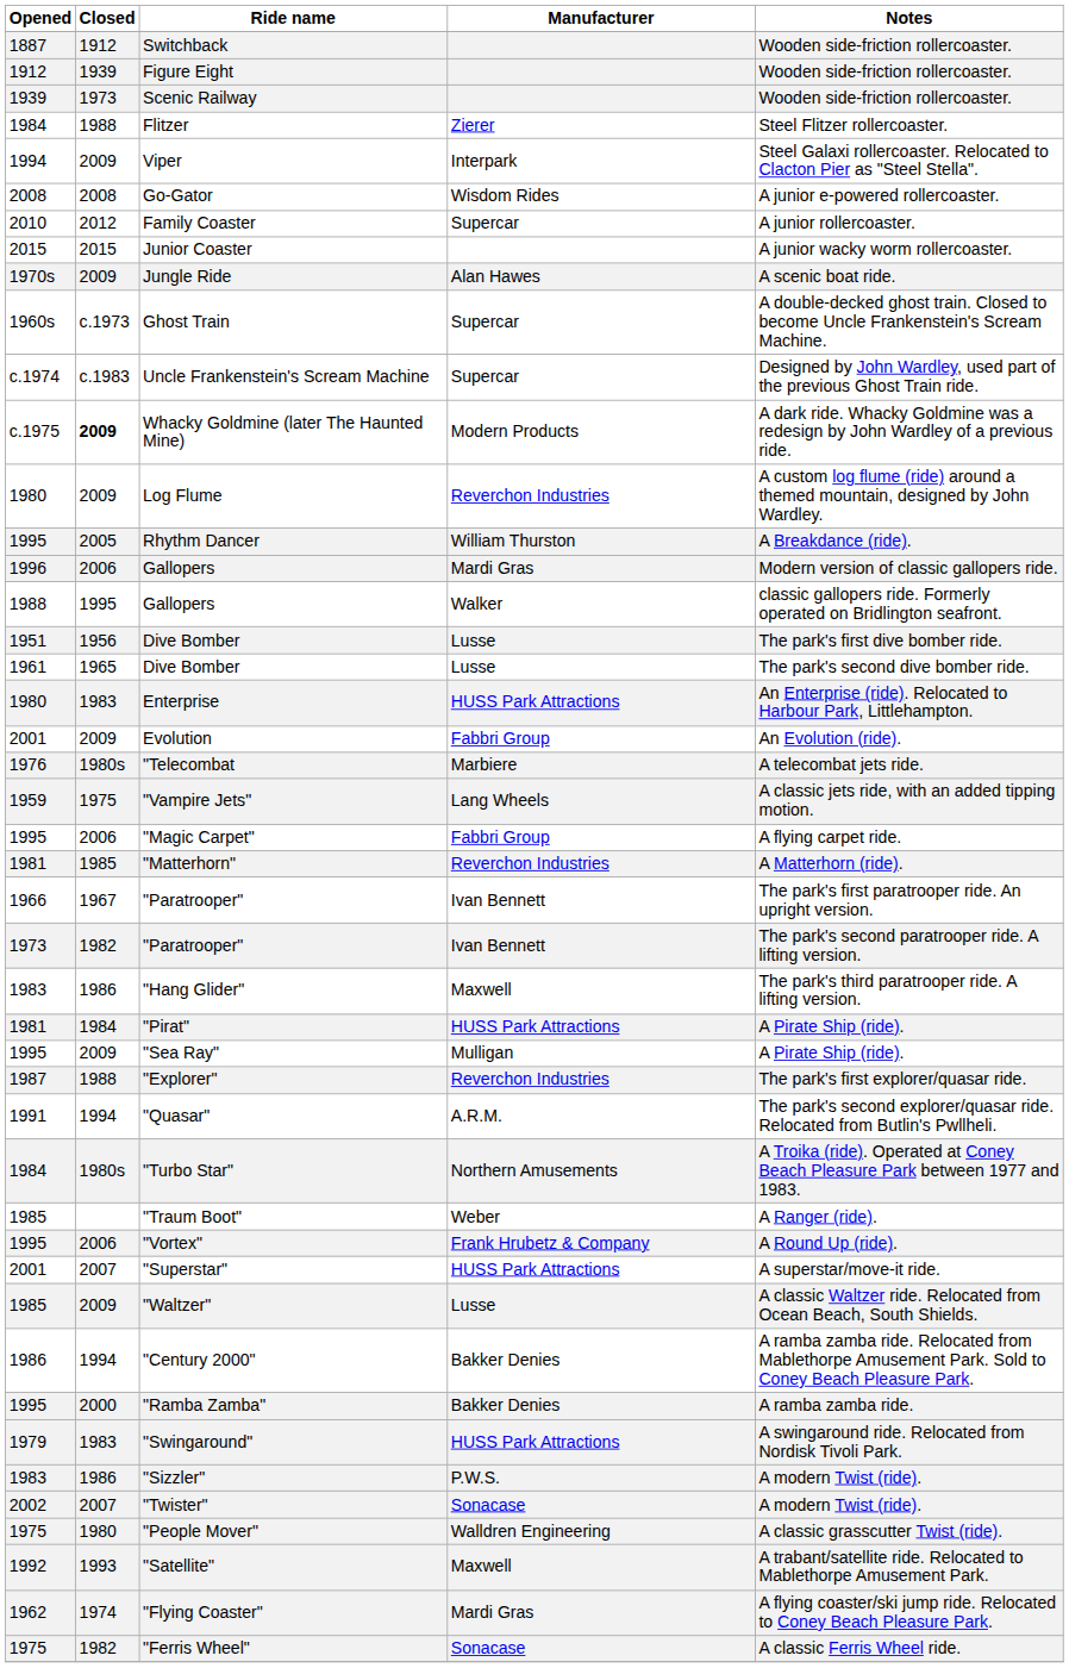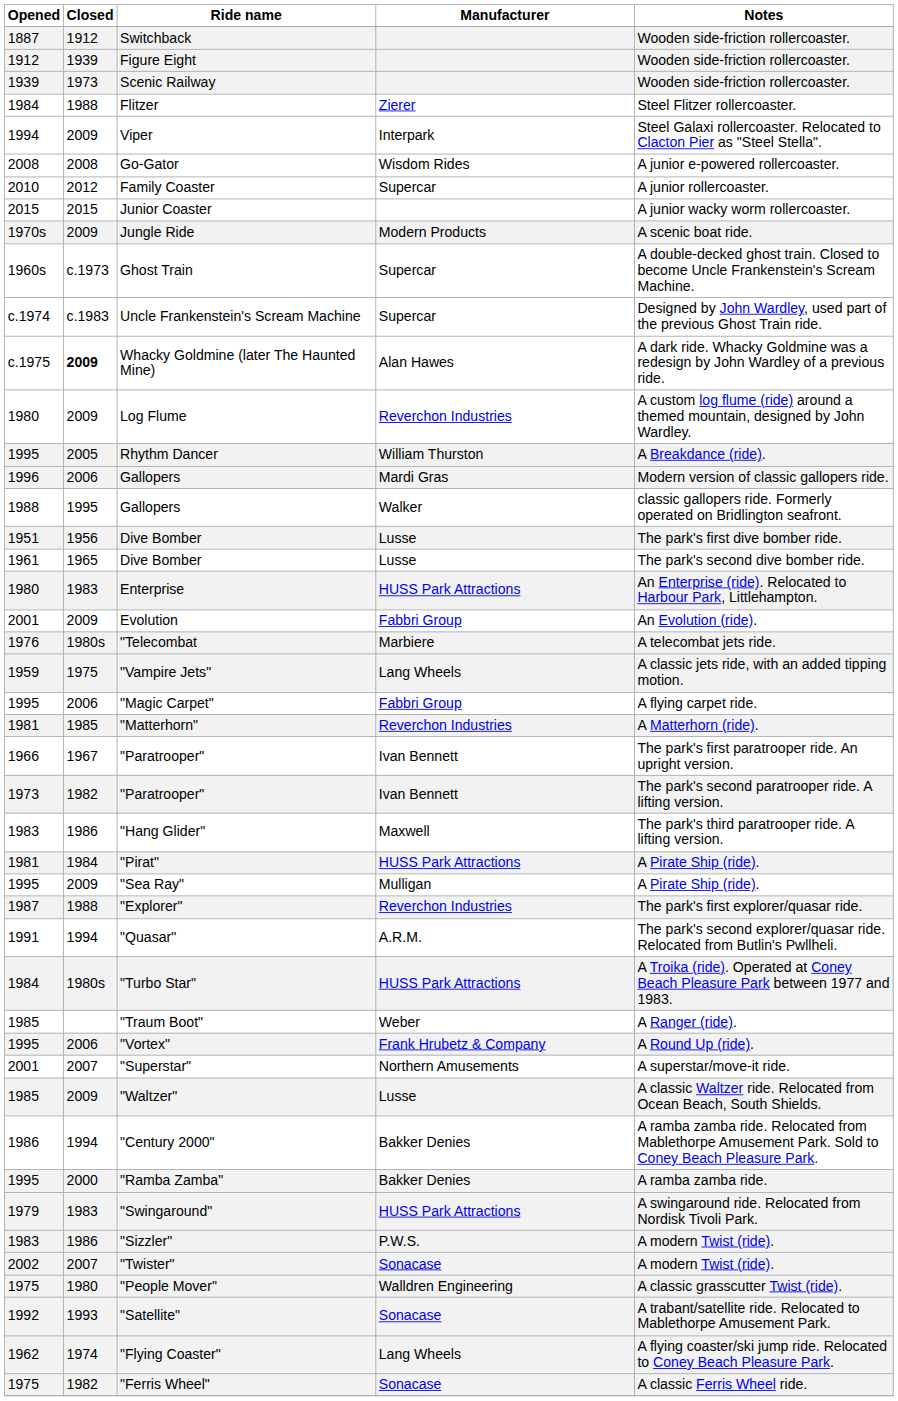 <table class="wikitable"  style="width:80%; background:#fff;">
 <tr>
 <th style="background:#fff; width:5%;">Opened</th>
 <th style="background:#fff; width:5%;">Closed</th>
 <th style="background:#fff; width:30%;">Ride name</th>
 <th style="background:#fff; width:30%;">Manufacturer</th>
 <th style="background:#fff; width:40%;">Notes</th>
 </tr>
 <tr style="background:#f2f2f2;"|>
 </tr>
 <tr style="background:#f2f2f2;"|>
 <td>1887</td>
 <td>1912</td>
 <td>Switchback</td>
 <td></td>
 <td>Wooden side-friction rollercoaster.</td>
 </tr>
 <tr style="background:#f2f2f2;"|>
 <td>1912</td>
 <td>1939</td>
 <td>Figure Eight</td>
 <td></td>
 <td>Wooden side-friction rollercoaster.</td>
 </tr>
 <tr style="background:#f2f2f2;"|>
 <td>1939</td>
 <td>1973</td>
 <td>Scenic Railway</td>
 <td></td>
 <td>Wooden side-friction rollercoaster.</td>
 </tr>
 <tr style="background:#fff;"|>
 <td>1984</td>
 <td>1988</td>
 <td>Flitzer</td>
 <td><a href='#'>Zierer</a></td>
 <td>Steel Flitzer rollercoaster.</td>
 </tr>
 <tr style="background:#fff;"|>
 <td>1994</td>
 <td>2009</td>
 <td>Viper</td>
 <td>Interpark</td>
 <td>Steel Galaxi rollercoaster. Relocated to <a href='#'>Clacton Pier</a> as "Steel Stella".</td>
 </tr>
 <tr style="background:#fff;"|>
 <td>2008</td>
 <td>2008</td>
 <td>Go-Gator</td>
 <td>Wisdom Rides</td>
 <td>A junior e-powered rollercoaster.</td>
 </tr>
 <tr style="background:#fff;"|>
 <td>2010</td>
 <td>2012</td>
 <td>Family Coaster</td>
 <td>Supercar</td>
 <td>A junior rollercoaster.</td>
 </tr>
 <tr style="background:#fff;"|>
 <td>2015</td>
 <td>2015</td>
 <td>Junior Coaster</td>
 <td></td>
 <td>A junior wacky worm rollercoaster.</td>
 </tr>
 <tr style="background:#f2f2f2;"|>
 <td>1970s</td>
 <td>2009</td>
 <td>Jungle Ride</td>
-<td>Alan Hawes</td>
+<td>Modern Products</td>
 <td>A scenic boat ride.</td>
 </tr>
 <tr style="background:#fff;"|>
 <td>1960s</td>
 <td>c.1973</td>
 <td>Ghost Train</td>
 <td>Supercar</td>
 <td>A double-decked ghost train. Closed to become Uncle Frankenstein's Scream Machine.</td>
 </tr>
 <tr style="background:#fff;"|>
 <td>c.1974</td>
 <td>c.1983</td>
 <td>Uncle Frankenstein's Scream Machine</td>
 <td>Supercar</td>
 <td>Designed by <a href='#'>John Wardley</a>, used part of the previous Ghost Train ride.</td>
 </tr>
 <tr style="background:#fff;"|>
 <td>c.1975</td>
 <td><strong>2009</strong></td>
 <td>Whacky Goldmine (later The Haunted Mine)</td>
-<td>Modern Products</td>
+<td>Alan Hawes</td>
 <td>A dark ride. Whacky Goldmine was a redesign by John Wardley of a previous ride.</td>
 </tr>
 <tr style="background:#fff;"|>
 <td>1980</td>
 <td>2009</td>
 <td>Log Flume</td>
 <td><a href='#'>Reverchon Industries</a></td>
 <td>A custom <a href='#'>log flume (ride)</a> around a themed mountain, designed by John Wardley.</td>
 </tr>
 <tr style="background:#f2f2f2;"|>
 <td>1995</td>
 <td>2005</td>
 <td>Rhythm Dancer</td>
 <td>William Thurston</td>
 <td>A <a href='#'>Breakdance (ride)</a>.</td>
 </tr>
 <tr style="background:#f2f2f2;"|>
 <td>1996</td>
 <td>2006</td>
 <td>Gallopers</td>
 <td>Mardi Gras</td>
 <td>Modern version of classic gallopers ride.</td>
 </tr>
 <tr style="background:#fff;"|>
 <td>1988</td>
 <td>1995</td>
 <td>Gallopers</td>
 <td>Walker</td>
 <td>classic gallopers ride. Formerly operated on Bridlington seafront.</td>
 </tr>
 <tr style="background:#f2f2f2;"|>
 <td>1951</td>
 <td>1956</td>
 <td>Dive Bomber</td>
 <td>Lusse</td>
 <td>The park's first dive bomber ride.</td>
 </tr>
 <tr style="background:#fff;"|>
 <td>1961</td>
 <td>1965</td>
 <td>Dive Bomber</td>
 <td>Lusse</td>
 <td>The park's second dive bomber ride.</td>
 </tr>
 <tr style="background:#f2f2f2;"|>
 <td>1980</td>
 <td>1983</td>
 <td>Enterprise</td>
 <td><a href='#'>HUSS Park Attractions</a></td>
 <td>An <a href='#'>Enterprise (ride)</a>. Relocated to <a href='#'>Harbour Park</a>, Littlehampton.</td>
 </tr>
 <tr style="background:#fff;"|>
 <td>2001</td>
 <td>2009</td>
 <td>Evolution</td>
 <td><a href='#'>Fabbri Group</a></td>
 <td>An <a href='#'>Evolution (ride)</a>.</td>
 </tr>
 <tr style="background:#f2f2f2;"|>
 <td>1976</td>
 <td>1980s</td>
 <td>"Telecombat</td>
 <td>Marbiere</td>
 <td>A telecombat jets ride.</td>
 </tr>
 <tr style="background:#f2f2f2;"|>
 <td>1959</td>
 <td>1975</td>
 <td>"Vampire Jets"</td>
 <td>Lang Wheels</td>
 <td>A classic jets ride, with an added tipping motion.</td>
 </tr>
 <tr style="background:#fff;"|>
 <td>1995</td>
 <td>2006</td>
 <td>"Magic Carpet"</td>
 <td><a href='#'>Fabbri Group</a></td>
 <td>A flying carpet ride.</td>
 </tr>
 <tr style="background:#f2f2f2;"|>
 <td>1981</td>
 <td>1985</td>
 <td>"Matterhorn"</td>
 <td><a href='#'>Reverchon Industries</a></td>
 <td>A <a href='#'>Matterhorn (ride)</a>.</td>
 </tr>
 <tr style="background:#fff;"|>
 <td>1966</td>
 <td>1967</td>
 <td>"Paratrooper"</td>
 <td>Ivan Bennett</td>
 <td>The park's first paratrooper ride. An upright version.</td>
 </tr>
 <tr style="background:#f2f2f2;"|>
 <td>1973</td>
 <td>1982</td>
 <td>"Paratrooper"</td>
 <td>Ivan Bennett</td>
 <td>The park's second paratrooper ride. A lifting version.</td>
 </tr>
 <tr style="background:#fff;"|>
 <td>1983</td>
 <td>1986</td>
 <td>"Hang Glider"</td>
 <td>Maxwell</td>
 <td>The park's third paratrooper ride. A lifting version.</td>
 </tr>
 <tr style="background:#f2f2f2;"|>
 <td>1981</td>
 <td>1984</td>
 <td>"Pirat"</td>
 <td><a href='#'>HUSS Park Attractions</a></td>
 <td>A <a href='#'>Pirate Ship (ride)</a>.</td>
 </tr>
 <tr style="background:#fff;"|>
 <td>1995</td>
 <td>2009</td>
 <td>"Sea Ray"</td>
 <td>Mulligan</td>
 <td>A <a href='#'>Pirate Ship (ride)</a>.</td>
 </tr>
 <tr style="background:#f2f2f2;"|>
 <td>1987</td>
 <td>1988</td>
 <td>"Explorer"</td>
 <td><a href='#'>Reverchon Industries</a></td>
 <td>The park's first explorer/quasar ride.</td>
 </tr>
 <tr style="background:#fff;"|>
 <td>1991</td>
 <td>1994</td>
 <td>"Quasar"</td>
 <td>A.R.M.</td>
 <td>The park's second explorer/quasar ride. Relocated from Butlin's Pwllheli.</td>
 </tr>
 <tr style="background:#f2f2f2;"|>
 <td>1984</td>
 <td>1980s</td>
 <td>"Turbo Star"</td>
-<td>Northern Amusements</td>
+<td><a href='#'>HUSS Park Attractions</a></td>
 <td>A <a href='#'>Troika (ride)</a>. Operated at <a href='#'>Coney Beach Pleasure Park</a> between 1977 and 1983.</td>
 </tr>
 <tr style="background:#fff;"|>
 <td>1985</td>
 <td></td>
 <td>"Traum Boot"</td>
 <td>Weber</td>
 <td>A <a href='#'>Ranger (ride)</a>.</td>
 </tr>
 <tr style="background:#f2f2f2;"|>
 <td>1995</td>
 <td>2006</td>
 <td>"Vortex"</td>
 <td><a href='#'>Frank Hrubetz & Company</a></td>
 <td>A <a href='#'>Round Up (ride)</a>.</td>
 </tr>
 <tr style="background:#fff;"|>
 <td>2001</td>
 <td>2007</td>
 <td>"Superstar"</td>
-<td><a href='#'>HUSS Park Attractions</a></td>
+<td>Northern Amusements</td>
 <td>A superstar/move-it ride.</td>
 </tr>
 <tr style="background:#f2f2f2;"|>
 <td>1985</td>
 <td>2009</td>
 <td>"Waltzer"</td>
 <td>Lusse</td>
 <td>A classic <a href='#'>Waltzer</a> ride. Relocated from Ocean Beach, South Shields.</td>
 </tr>
 <tr style="background:#fff;"|>
 <td>1986</td>
 <td>1994</td>
 <td>"Century 2000"</td>
 <td>Bakker Denies</td>
 <td>A ramba zamba ride. Relocated from Mablethorpe Amusement Park. Sold to <a href='#'>Coney Beach Pleasure Park</a>.</td>
 </tr>
 <tr style="background:#f2f2f2;"|>
 <td>1995</td>
 <td>2000</td>
 <td>"Ramba Zamba"</td>
 <td>Bakker Denies</td>
 <td>A ramba zamba ride.</td>
 </tr>
 <tr style="background:#f2f2f2;"|>
 <td>1979</td>
 <td>1983</td>
 <td>"Swingaround"</td>
 <td><a href='#'>HUSS Park Attractions</a></td>
 <td>A swingaround ride. Relocated from Nordisk Tivoli Park.</td>
 </tr>
 <tr style="background:#f2f2f2;"|>
 <td>1983</td>
 <td>1986</td>
 <td>"Sizzler"</td>
 <td>P.W.S.</td>
 <td>A modern <a href='#'>Twist (ride)</a>.</td>
 </tr>
 <tr style="background:#f2f2f2;"|>
 <td>2002</td>
 <td>2007</td>
 <td>"Twister"</td>
 <td><a href='#'>Sonacase</a></td>
 <td>A modern <a href='#'>Twist (ride)</a>.</td>
 </tr>
 <tr style="background:#f2f2f2;"|>
 <td>1975</td>
 <td>1980</td>
 <td>"People Mover"</td>
 <td>Walldren Engineering</td>
 <td>A classic grasscutter <a href='#'>Twist (ride)</a>.</td>
 </tr>
 <tr style="background:#f2f2f2;"|>
 <td>1992</td>
 <td>1993</td>
 <td>"Satellite"</td>
-<td>Maxwell</td>
+<td><a href='#'>Sonacase</a></td>
 <td>A trabant/satellite ride. Relocated to Mablethorpe Amusement Park.</td>
 </tr>
 <tr style="background:#f2f2f2;"|>
 <td>1962</td>
 <td>1974</td>
 <td>"Flying Coaster"</td>
-<td>Mardi Gras</td>
+<td>Lang Wheels</td>
 <td>A flying coaster/ski jump ride. Relocated to <a href='#'>Coney Beach Pleasure Park</a>.</td>
 </tr>
 <tr style="background:#f2f2f2;"|>
 <td>1975</td>
 <td>1982</td>
 <td>"Ferris Wheel"</td>
 <td><a href='#'>Sonacase</a></td>
 <td>A classic <a href='#'>Ferris Wheel</a> ride.</td>
 </tr>
 <tr style="background:#f2f2f2;"|>
 </tr>
 </table>
